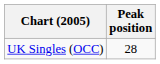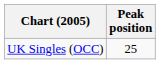 <table class="wikitable">
 <tr>
 <th>Chart (2005)</th>
 <th>Peak<br>position</th>
 </tr>
 <tr>
 <td><a href='#'>UK Singles</a> (<a href='#'>OCC</a>)</td>
-<td align="center">28</td>
+<td align="center">25</td>
 </tr>
 </table>
